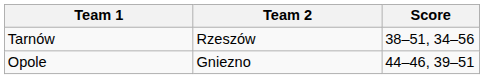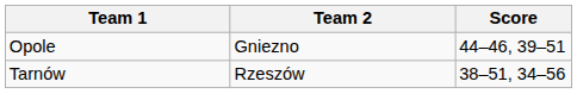 <table class="wikitable" style="font-size: 100%">
 <tr>
 <th width=200>Team 1</th>
 <th width=200>Team 2</th>
 <th width=100>Score</th>
 </tr>
 <tr>
+<td>Opole</td>
+<td>Gniezno</td>
+<td>44–46, 39–51</td>
+</tr>
+<tr>
 <td>Tarnów</td>
 <td>Rzeszów</td>
 <td>38–51, 34–56</td>
 </tr>
-<tr>
-<td>Opole</td>
-<td>Gniezno</td>
-<td>44–46, 39–51</td>
-</tr>
 </table>
